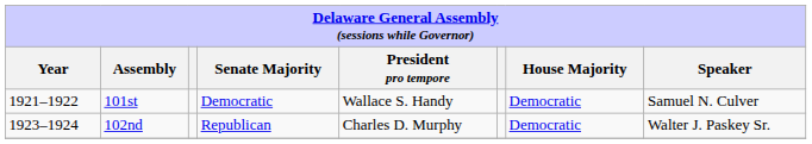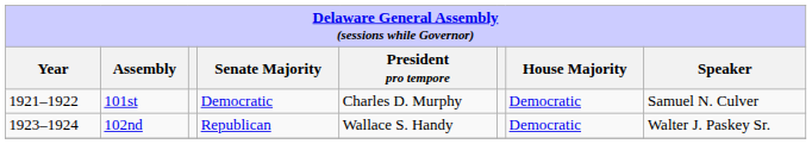 <table class=wikitable style="width: 94%" style="text-align: center;" align="center">
 <tr bgcolor=#cccccc>
 <th colspan=12 style="background: #ccccff;"><strong><a href='#'>Delaware General Assembly</a></strong> <br> <small> <em>(sessions while Governor)</em></small></th>
 </tr>
 <tr>
 <th><strong>Year</strong></th>
 <th><strong>Assembly</strong></th>
 <th></th>
 <th><strong>Senate Majority</strong></th>
 <th><strong>President<br><em><small>pro tempore</small><strong><em></th>
 <th></th>
 <th></strong>House Majority<strong></th>
 <th></strong>Speaker<strong></th>
 </tr>
 <tr>
 <td>1921–1922</td>
 <td><a href='#'>101st</a></td>
 <td></td>
 <td><a href='#'>Democratic</a></td>
-<td>Wallace S. Handy</td>
+<td>Charles D. Murphy</td>
 <td></td>
 <td><a href='#'>Democratic</a></td>
 <td>Samuel N. Culver</td>
 </tr>
 <tr>
 <td>1923–1924</td>
 <td><a href='#'>102nd</a></td>
 <td></td>
 <td><a href='#'>Republican</a></td>
-<td>Charles D. Murphy</td>
+<td>Wallace S. Handy</td>
 <td></td>
 <td><a href='#'>Democratic</a></td>
 <td>Walter J. Paskey Sr.</td>
 </tr>
 <tr>
 </tr>
 </table>
